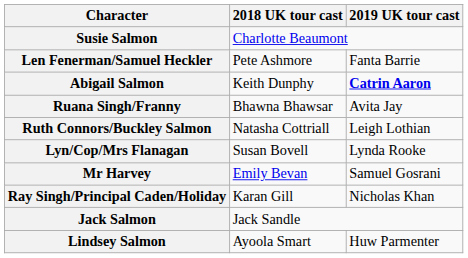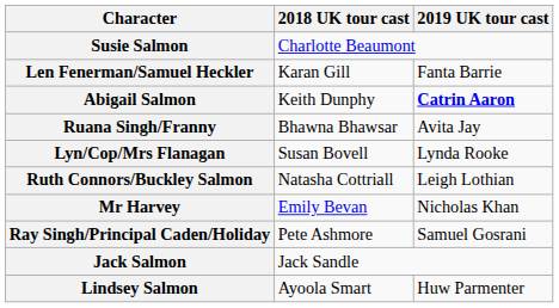 <table class="wikitable">
 <tr>
 <th>Character</th>
 <th>2018 UK tour cast</th>
 <th>2019 UK tour cast</th>
 </tr>
 <tr>
 <th>Susie Salmon</th>
 <td colspan="2"><a href='#'>Charlotte Beaumont</a></td>
 </tr>
 <tr>
 <th>Len Fenerman/Samuel Heckler</th>
-<td>Pete Ashmore</td>
+<td>Karan Gill</td>
 <td>Fanta Barrie</td>
 </tr>
 <tr>
 <th>Abigail Salmon</th>
 <td>Keith Dunphy</td>
 <td><strong><a href='#'>Catrin Aaron</a></strong></td>
 </tr>
 <tr>
 <th>Ruana Singh/Franny</th>
 <td>Bhawna Bhawsar</td>
 <td>Avita Jay</td>
 </tr>
 <tr>
+<th>Lyn/Cop/Mrs Flanagan</th>
+<td>Susan Bovell</td>
+<td>Lynda Rooke</td>
+</tr>
+<tr>
 <th>Ruth Connors/Buckley Salmon</th>
 <td>Natasha Cottriall</td>
 <td>Leigh Lothian</td>
 </tr>
 <tr>
-<th>Lyn/Cop/Mrs Flanagan</th>
-<td>Susan Bovell</td>
-<td>Lynda Rooke</td>
-</tr>
-<tr>
 <th>Mr Harvey</th>
 <td><a href='#'>Emily Bevan</a></td>
-<td>Samuel Gosrani</td>
+<td>Nicholas Khan</td>
 </tr>
 <tr>
 <th>Ray Singh/Principal Caden/Holiday</th>
-<td>Karan Gill</td>
-<td>Nicholas Khan</td>
+<td>Pete Ashmore</td>
+<td>Samuel Gosrani</td>
 </tr>
 <tr>
 <th>Jack Salmon</th>
 <td colspan="2">Jack Sandle</td>
 </tr>
 <tr>
 <th>Lindsey Salmon</th>
 <td>Ayoola Smart</td>
 <td>Huw Parmenter</td>
 </tr>
 </table>
